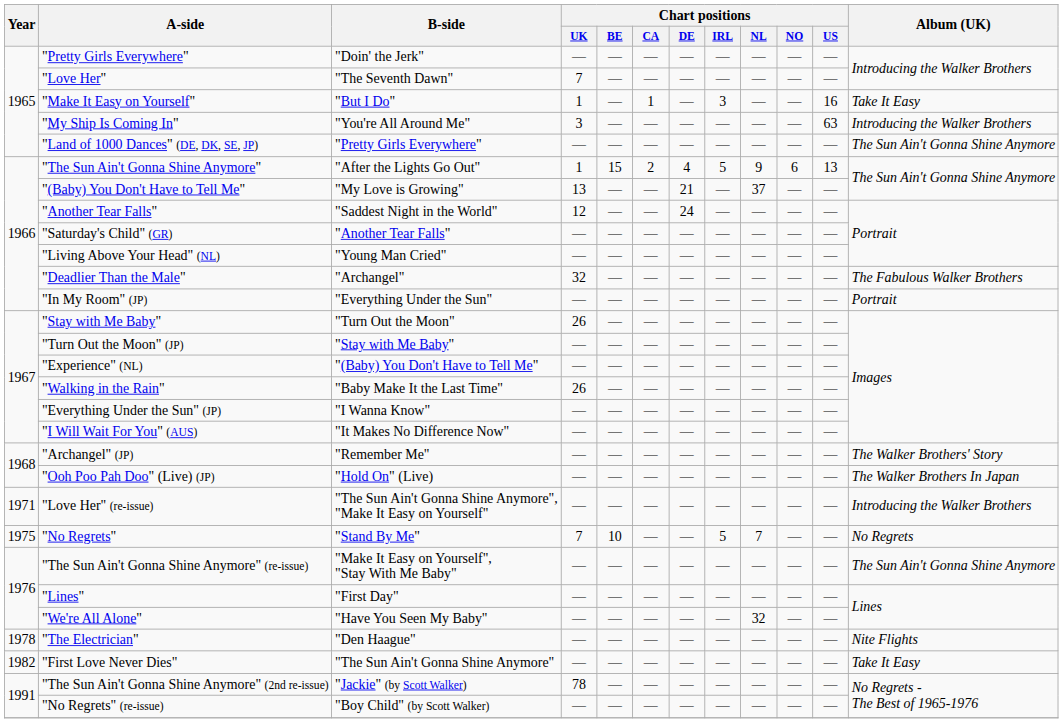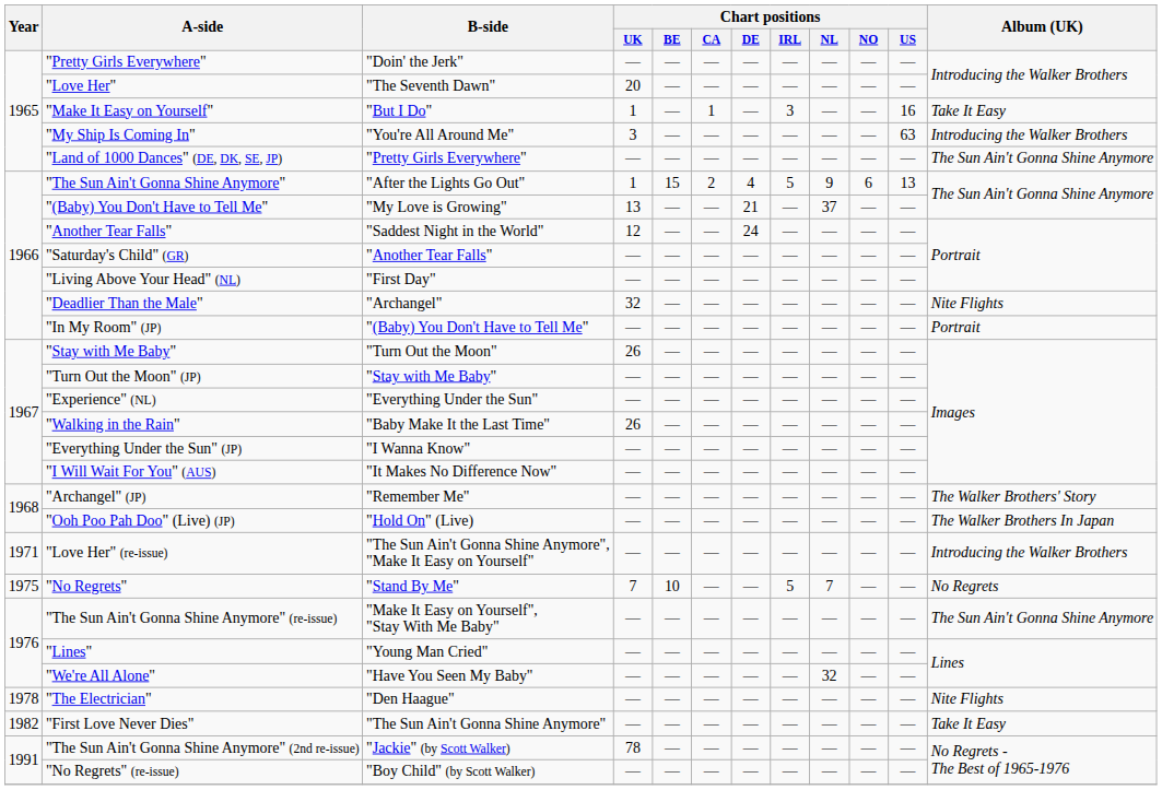 <table class="wikitable" style=text-align:center;>
 <tr>
 <th rowspan="2">Year</th>
 <th rowspan="2">A-side</th>
 <th rowspan="2">B-side</th>
 <th colspan="8">Chart positions</th>
 <th rowspan="2">Album (UK)</th>
 </tr>
 <tr style="font-size:smaller;">
 <th width="35"><a href='#'>UK</a><br></th>
 <th width="35"><a href='#'>BE</a><br></th>
 <th width="35"><a href='#'>CA</a></th>
 <th width="35"><a href='#'>DE</a><br></th>
 <th width="35"><a href='#'>IRL</a><br></th>
 <th width="35"><a href='#'>NL</a><br></th>
 <th width="35"><a href='#'>NO</a><br></th>
 <th width="35"><a href='#'>US</a><br></th>
 </tr>
 <tr>
 <td rowspan="5">1965</td>
 <td align=left>"<a href='#'>Pretty Girls Everywhere</a>"</td>
 <td align=left>"Doin' the Jerk"</td>
 <td>—</td>
 <td>—</td>
 <td>—</td>
 <td>—</td>
 <td>—</td>
 <td>—</td>
 <td>—</td>
 <td>—</td>
 <td align=left rowspan="2"><em>Introducing the Walker Brothers</em></td>
 </tr>
 <tr>
 <td align=left>"<a href='#'>Love Her</a>"</td>
 <td align=left>"The Seventh Dawn"</td>
-<td>7</td>
+<td>20</td>
 <td>—</td>
 <td>—</td>
 <td>—</td>
 <td>—</td>
 <td>—</td>
 <td>—</td>
 <td>—</td>
 </tr>
 <tr>
 <td align=left>"<a href='#'>Make It Easy on Yourself</a>"</td>
 <td align=left>"<a href='#'>But I Do</a>"</td>
 <td>1</td>
 <td>—</td>
 <td>1</td>
 <td>—</td>
 <td>3</td>
 <td>—</td>
 <td>—</td>
 <td>16</td>
 <td align=left><em>Take It Easy</em></td>
 </tr>
 <tr>
 <td align=left>"<a href='#'>My Ship Is Coming In</a>"</td>
 <td align=left>"You're All Around Me"</td>
 <td>3</td>
 <td>—</td>
 <td>—</td>
 <td>—</td>
 <td>—</td>
 <td>—</td>
 <td>—</td>
 <td>63</td>
 <td align=left><em>Introducing the Walker Brothers</em></td>
 </tr>
 <tr>
 <td align=left>"<a href='#'>Land of 1000 Dances</a>" <small>(<a href='#'>DE</a>, <a href='#'>DK</a>, <a href='#'>SE</a>, <a href='#'>JP</a>)</small></td>
 <td align=left>"<a href='#'>Pretty Girls Everywhere</a>"</td>
 <td>—</td>
 <td>—</td>
 <td>—</td>
 <td>—</td>
 <td>—</td>
 <td>—</td>
 <td>—</td>
 <td>—</td>
 <td align=left><em>The Sun Ain't Gonna Shine Anymore</em></td>
 </tr>
 <tr>
 <td rowspan="7">1966</td>
 <td align=left>"<a href='#'>The Sun Ain't Gonna Shine Anymore</a>"</td>
 <td align=left>"After the Lights Go Out"</td>
 <td>1</td>
 <td>15</td>
 <td>2</td>
 <td>4</td>
 <td>5</td>
 <td>9</td>
 <td>6</td>
 <td>13</td>
 <td align=left rowspan="2"><em>The Sun Ain't Gonna Shine Anymore</em></td>
 </tr>
 <tr>
 <td align=left>"<a href='#'>(Baby) You Don't Have to Tell Me</a>"</td>
 <td align=left>"My Love is Growing"</td>
 <td>13</td>
 <td>—</td>
 <td>—</td>
 <td>21</td>
 <td>—</td>
 <td>37</td>
 <td>—</td>
 <td>—</td>
 </tr>
 <tr>
 <td align=left>"<a href='#'>Another Tear Falls</a>"</td>
 <td align=left>"Saddest Night in the World"</td>
 <td>12</td>
 <td>—</td>
 <td>—</td>
 <td>24</td>
 <td>—</td>
 <td>—</td>
 <td>—</td>
 <td>—</td>
 <td align=left rowspan="3"><em>Portrait</em></td>
 </tr>
 <tr>
 <td align=left>"Saturday's Child" <small>(<a href='#'>GR</a>)</small></td>
 <td align=left>"<a href='#'>Another Tear Falls</a>"</td>
 <td>—</td>
 <td>—</td>
 <td>—</td>
 <td>—</td>
 <td>—</td>
 <td>—</td>
 <td>—</td>
 <td>—</td>
 </tr>
 <tr>
 <td align=left>"Living Above Your Head" <small>(<a href='#'>NL</a>)</small></td>
-<td align=left>"Young Man Cried"</td>
+<td align=left>"First Day"</td>
 <td>—</td>
 <td>—</td>
 <td>—</td>
 <td>—</td>
 <td>—</td>
 <td>—</td>
 <td>—</td>
 <td>—</td>
 </tr>
 <tr>
 <td align=left>"<a href='#'>Deadlier Than the Male</a>"</td>
 <td align=left>"Archangel"</td>
 <td>32</td>
 <td>—</td>
 <td>—</td>
 <td>—</td>
 <td>—</td>
 <td>—</td>
 <td>—</td>
 <td>—</td>
-<td align=left><em>The Fabulous Walker Brothers</em></td>
+<td align=left><em>Nite Flights</em></td>
 </tr>
 <tr>
 <td align=left>"In My Room" <small>(JP)</small></td>
-<td align=left>"Everything Under the Sun"</td>
+<td align=left>"<a href='#'>(Baby) You Don't Have to Tell Me</a>"</td>
 <td>—</td>
 <td>—</td>
 <td>—</td>
 <td>—</td>
 <td>—</td>
 <td>—</td>
 <td>—</td>
 <td>—</td>
 <td align=left><em>Portrait</em></td>
 </tr>
 <tr>
 <td rowspan="6">1967</td>
 <td align=left>"<a href='#'>Stay with Me Baby</a>"</td>
 <td align=left>"Turn Out the Moon"</td>
 <td>26</td>
 <td>—</td>
 <td>—</td>
 <td>—</td>
 <td>—</td>
 <td>—</td>
 <td>—</td>
 <td>—</td>
 <td align=left rowspan="6"><em>Images</em></td>
 </tr>
 <tr>
 <td align=left>"Turn Out the Moon" <small>(JP)</small></td>
 <td align=left>"<a href='#'>Stay with Me Baby</a>"</td>
 <td>—</td>
 <td>—</td>
 <td>—</td>
 <td>—</td>
 <td>—</td>
 <td>—</td>
 <td>—</td>
 <td>—</td>
 </tr>
 <tr>
 <td align=left>"Experience" <small>(NL)</small></td>
-<td align=left>"<a href='#'>(Baby) You Don't Have to Tell Me</a>"</td>
+<td align=left>"Everything Under the Sun"</td>
 <td>—</td>
 <td>—</td>
 <td>—</td>
 <td>—</td>
 <td>—</td>
 <td>—</td>
 <td>—</td>
 <td>—</td>
 </tr>
 <tr>
 <td align=left>"<a href='#'>Walking in the Rain</a>"</td>
 <td align=left>"Baby Make It the Last Time"</td>
 <td>26</td>
 <td>—</td>
 <td>—</td>
 <td>—</td>
 <td>—</td>
 <td>—</td>
 <td>—</td>
 <td>—</td>
 </tr>
 <tr>
 <td align=left>"Everything Under the Sun" <small>(JP)</small></td>
 <td align=left>"I Wanna Know"</td>
 <td>—</td>
 <td>—</td>
 <td>—</td>
 <td>—</td>
 <td>—</td>
 <td>—</td>
 <td>—</td>
 <td>—</td>
 </tr>
 <tr>
 <td align=left>"<a href='#'>I Will Wait For You</a>" <small>(<a href='#'>AUS</a>)</small></td>
 <td align=left>"It Makes No Difference Now"</td>
 <td>—</td>
 <td>—</td>
 <td>—</td>
 <td>—</td>
 <td>—</td>
 <td>—</td>
 <td>—</td>
 <td>—</td>
 </tr>
 <tr>
 <td rowspan="2">1968</td>
 <td align=left>"Archangel" <small>(JP)</small></td>
 <td align=left>"Remember Me"</td>
 <td>—</td>
 <td>—</td>
 <td>—</td>
 <td>—</td>
 <td>—</td>
 <td>—</td>
 <td>—</td>
 <td>—</td>
 <td align=left><em>The Walker Brothers' Story</em></td>
 </tr>
 <tr>
 <td align=left>"<a href='#'>Ooh Poo Pah Doo</a>" (Live) <small>(JP)</small></td>
 <td align=left>"<a href='#'>Hold On</a>" (Live)</td>
 <td>—</td>
 <td>—</td>
 <td>—</td>
 <td>—</td>
 <td>—</td>
 <td>—</td>
 <td>—</td>
 <td>—</td>
 <td align=left><em>The Walker Brothers In Japan</em></td>
 </tr>
 <tr>
 <td>1971</td>
 <td align=left>"Love Her" <small>(re-issue)</small></td>
 <td align=left>"The Sun Ain't Gonna Shine Anymore",<br>"Make It Easy on Yourself"</td>
 <td>—</td>
 <td>—</td>
 <td>—</td>
 <td>—</td>
 <td>—</td>
 <td>—</td>
 <td>—</td>
 <td>—</td>
 <td align=left><em>Introducing the Walker Brothers</em></td>
 </tr>
 <tr>
 <td>1975</td>
 <td align=left>"<a href='#'>No Regrets</a>"</td>
 <td align=left>"<a href='#'>Stand By Me</a>"</td>
 <td>7</td>
 <td>10</td>
 <td>—</td>
 <td>—</td>
 <td>5</td>
 <td>7</td>
 <td>—</td>
 <td>—</td>
 <td align=left><em>No Regrets</em></td>
 </tr>
 <tr>
 <td rowspan="3">1976</td>
 <td align=left>"The Sun Ain't Gonna Shine Anymore" <small>(re-issue)</small></td>
 <td align=left>"Make It Easy on Yourself",<br>"Stay With Me Baby"</td>
 <td>—</td>
 <td>—</td>
 <td>—</td>
 <td>—</td>
 <td>—</td>
 <td>—</td>
 <td>—</td>
 <td>—</td>
 <td align=left><em>The Sun Ain't Gonna Shine Anymore</em></td>
 </tr>
 <tr>
 <td align=left>"<a href='#'>Lines</a>"</td>
-<td align=left>"First Day"</td>
+<td align=left>"Young Man Cried"</td>
 <td>—</td>
 <td>—</td>
 <td>—</td>
 <td>—</td>
 <td>—</td>
 <td>—</td>
 <td>—</td>
 <td>—</td>
 <td align=left rowspan="2"><em>Lines</em></td>
 </tr>
 <tr>
 <td align=left>"<a href='#'>We're All Alone</a>"</td>
 <td align=left>"Have You Seen My Baby"</td>
 <td>—</td>
 <td>—</td>
 <td>—</td>
 <td>—</td>
 <td>—</td>
 <td>32</td>
 <td>—</td>
 <td>—</td>
 </tr>
 <tr>
 <td>1978</td>
 <td align=left>"<a href='#'>The Electrician</a>"</td>
 <td align=left>"Den Haague"</td>
 <td>—</td>
 <td>—</td>
 <td>—</td>
 <td>—</td>
 <td>—</td>
 <td>—</td>
 <td>—</td>
 <td>—</td>
 <td align=left><em>Nite Flights</em></td>
 </tr>
 <tr>
 <td>1982</td>
 <td align=left>"First Love Never Dies"</td>
 <td align=left>"The Sun Ain't Gonna Shine Anymore"</td>
 <td>—</td>
 <td>—</td>
 <td>—</td>
 <td>—</td>
 <td>—</td>
 <td>—</td>
 <td>—</td>
 <td>—</td>
 <td align=left><em>Take It Easy</em></td>
 </tr>
 <tr>
 <td rowspan="2">1991</td>
 <td align=left>"The Sun Ain't Gonna Shine Anymore" <small>(2nd re-issue)</small></td>
 <td align=left>"<a href='#'>Jackie</a>" <small>(by <a href='#'>Scott Walker</a>)</small></td>
 <td>78</td>
 <td>—</td>
 <td>—</td>
 <td>—</td>
 <td>—</td>
 <td>—</td>
 <td>—</td>
 <td>—</td>
 <td align=left rowspan="2"><em>No Regrets -<br>The Best of 1965-1976</em></td>
 </tr>
 <tr>
 <td align=left>"No Regrets" <small>(re-issue)</small></td>
 <td align=left>"Boy Child" <small>(by Scott Walker)</small></td>
 <td>—</td>
 <td>—</td>
 <td>—</td>
 <td>—</td>
 <td>—</td>
 <td>—</td>
 <td>—</td>
 <td>—</td>
 </tr>
 <tr>
 </tr>
 </table>
